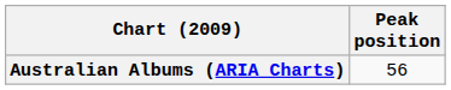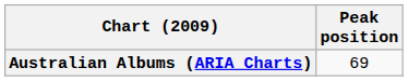 <table class="wikitable sortable plainrowheaders" style="text-align:center">
 <tr>
 <th scope="col">Chart (2009)</th>
 <th scope="col">Peak<br>position</th>
 </tr>
 <tr>
 <th scope="row">Australian Albums (<a href='#'>ARIA Charts</a>)</th>
-<td>56</td>
+<td>69</td>
 </tr>
 </table>
